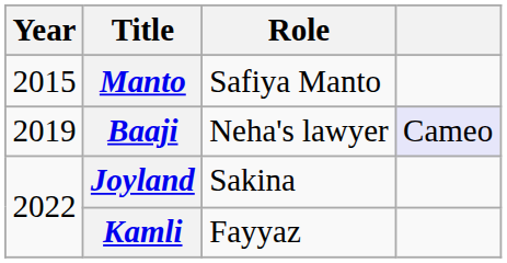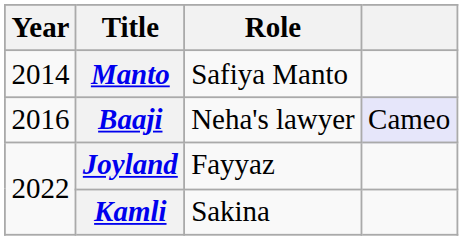 <table class="wikitable plainrowheaders">
 <tr style="text-align:center;">
 <th scope="col">Year</th>
 <th scope="col">Title</th>
 <th scope="col">Role</th>
 <th></th>
 </tr>
 <tr>
-<td>2015</td>
+<td>2014</td>
 <th scope="row"><em><a href='#'>Manto</a></em></th>
 <td>Safiya Manto</td>
 <td></td>
 </tr>
 <tr>
-<td>2019</td>
+<td>2016</td>
 <th scope="row"><em><a href='#'>Baaji</a></em></th>
 <td>Neha's lawyer</td>
 <td style="background: lavender;">Cameo</td>
 </tr>
 <tr>
 <td Rowspan="2">2022</td>
 <th scope="row"><em><a href='#'>Joyland</a></em></th>
-<td>Sakina</td>
+<td>Fayyaz</td>
 <td></td>
 </tr>
 <tr>
 <th scope="row"><em><a href='#'>Kamli</a></em></th>
-<td>Fayyaz</td>
+<td>Sakina</td>
 <td></td>
 </tr>
 </table>
